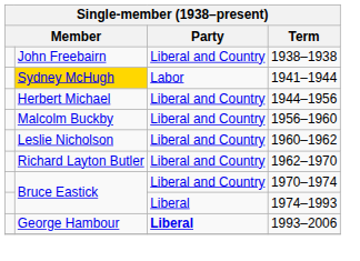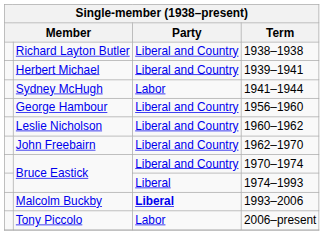 <table class="wikitable">
 <tr>
 <th colspan="4">Single-member (1938–present)</th>
 </tr>
 <tr>
 <th colspan="2">Member</th>
 <th>Party</th>
 <th>Term</th>
 </tr>
 <tr>
 <td> </td>
-<td><a href='#'>John Freebairn</a></td>
+<td><a href='#'>Richard Layton Butler</a></td>
 <td><a href='#'>Liberal and Country</a></td>
 <td>1938–1938</td>
 </tr>
 <tr>
 <td> </td>
-<td style="background: gold;"><a href='#'>Sydney McHugh</a></td>
+<td><a href='#'>Herbert Michael</a></td>
+<td><a href='#'>Liberal and Country</a></td>
+<td>1939–1941</td>
+</tr>
+<tr>
+<td> </td>
+<td><a href='#'>Sydney McHugh</a></td>
 <td><a href='#'>Labor</a></td>
 <td>1941–1944</td>
 </tr>
 <tr>
 <td> </td>
-<td><a href='#'>Herbert Michael</a></td>
-<td><a href='#'>Liberal and Country</a></td>
-<td>1944–1956</td>
-</tr>
-<tr>
-<td> </td>
-<td><a href='#'>Malcolm Buckby</a></td>
+<td><a href='#'>George Hambour</a></td>
 <td><a href='#'>Liberal and Country</a></td>
 <td>1956–1960</td>
 </tr>
 <tr>
 <td> </td>
 <td><a href='#'>Leslie Nicholson</a></td>
 <td><a href='#'>Liberal and Country</a></td>
 <td>1960–1962</td>
 </tr>
 <tr>
 <td> </td>
-<td><a href='#'>Richard Layton Butler</a></td>
+<td><a href='#'>John Freebairn</a></td>
 <td><a href='#'>Liberal and Country</a></td>
 <td>1962–1970</td>
 </tr>
 <tr>
 <td> </td>
 <td rowspan="2"><a href='#'>Bruce Eastick</a></td>
 <td><a href='#'>Liberal and Country</a></td>
 <td>1970–1974</td>
 </tr>
 <tr>
 <td> </td>
 <td><a href='#'>Liberal</a></td>
 <td>1974–1993</td>
 </tr>
 <tr>
 <td> </td>
-<td><a href='#'>George Hambour</a></td>
+<td><a href='#'>Malcolm Buckby</a></td>
 <td><strong><a href='#'>Liberal</a></strong></td>
 <td>1993–2006</td>
 </tr>
 <tr>
+<td> </td>
+<td><a href='#'>Tony Piccolo</a></td>
+<td><a href='#'>Labor</a></td>
+<td>2006–present</td>
+</tr>
+<tr>
 </tr>
 </table>
